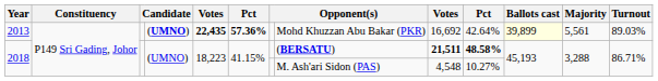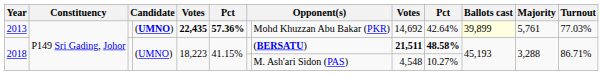 <table class="wikitable" style="margin:0.5em ; font-size:95%">
 <tr>
 <th>Year</th>
 <th>Constituency</th>
 <th colspan=2>Candidate</th>
 <th>Votes</th>
 <th>Pct</th>
 <th colspan=2>Opponent(s)</th>
 <th>Votes</th>
 <th>Pct</th>
 <th>Ballots cast</th>
 <th>Majority</th>
 <th>Turnout</th>
 </tr>
 <tr>
 <td><a href='#'>2013</a></td>
 <td rowspan=3>P149 <a href='#'>Sri Gading</a>, <a href='#'>Johor</a></td>
 <td></td>
 <td> (<a href='#'><strong>UMNO</strong></a>)</td>
 <td align="right"><strong>22,435</strong></td>
 <td><strong>57.36%</strong></td>
 <td></td>
 <td>Mohd Khuzzan Abu Bakar (<a href='#'>PKR</a>)</td>
-<td align="right">16,692</td>
+<td align="right">14,692</td>
 <td>42.64%</td>
 <td style="background: lightyellow;">39,899</td>
-<td>5,561</td>
-<td>89.03%</td>
+<td>5,761</td>
+<td>77.03%</td>
 </tr>
 <tr>
 <td rowspan=2><a href='#'>2018</a></td>
 <td rowspan=2 ></td>
 <td rowspan=2> (<a href='#'>UMNO</a>)</td>
 <td rowspan=2 align="right">18,223</td>
 <td rowspan=2>41.15%</td>
 <td></td>
 <td> (<a href='#'><strong>BERSATU</strong></a>)</td>
 <td align="right"><strong>21,511</strong></td>
 <td><strong>48.58%</strong></td>
 <td rowspan=2>45,193</td>
 <td rowspan=2>3,288</td>
 <td rowspan=2>86.71%</td>
 </tr>
 <tr>
 <td></td>
 <td>M. Ash'ari Sidon (<a href='#'>PAS</a>)</td>
 <td align="right">4,548</td>
 <td>10.27%</td>
 </tr>
 </table>
